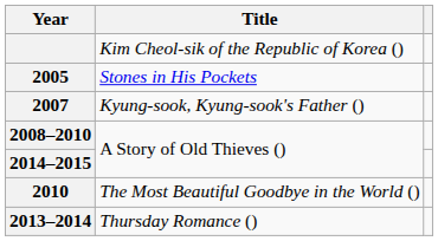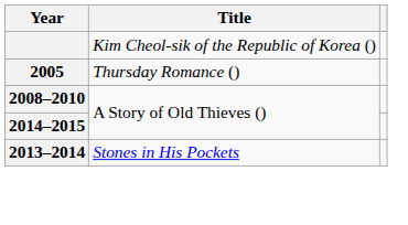 <table class="wikitable plainrowheaders sortable">
 <tr>
 <th scope="col">Year</th>
 <th scope="col">Title</th>
 <th scope="col" class="unsortable"></th>
 </tr>
 <tr>
 <th scope="row"></th>
 <td><em>Kim Cheol-sik of the Republic of Korea</em> ()</td>
 <td></td>
 </tr>
 <tr>
 <th scope="row">2005</th>
-<td><em><a href='#'>Stones in His Pockets</a></em></td>
-<td></td>
-</tr>
-<tr>
-<th scope="row">2007</th>
-<td><em>Kyung-sook, Kyung-sook's Father</em> ()</td>
+<td><em>Thursday Romance</em> ()</td>
 <td></td>
 </tr>
 <tr>
 <th scope="row">2008–2010</th>
 <td rowspan="2">A Story of Old Thieves ()</td>
 <td></td>
 </tr>
 <tr>
 <th scope="row">2014–2015</th>
 <td></td>
 </tr>
 <tr>
-<th scope="row">2010</th>
-<td><em>The Most Beautiful Goodbye in the World</em> ()</td>
-<td></td>
-</tr>
-<tr>
 <th scope="row">2013–2014</th>
-<td><em>Thursday Romance</em> ()</td>
+<td><em><a href='#'>Stones in His Pockets</a></em></td>
 <td></td>
 </tr>
 </table>
